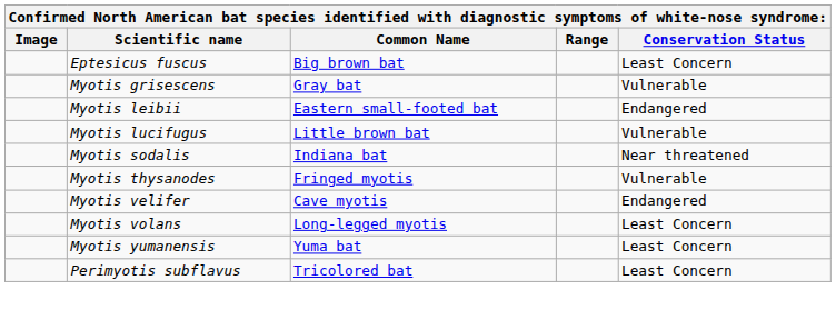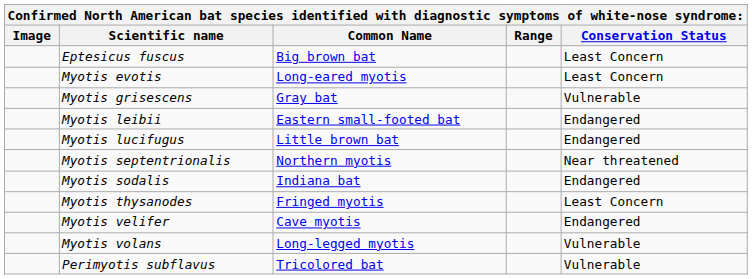 <table class="wikitable" style="width:auto;">
 <tr>
 <th colspan="5">Confirmed North American bat species identified with diagnostic symptoms of white-nose syndrome:</th>
 </tr>
 <tr>
 <th>Image</th>
 <th>Scientific name</th>
 <th>Common Name</th>
 <th>Range</th>
 <th><a href='#'>Conservation Status</a></th>
 </tr>
 <tr>
 <td></td>
 <td><em>Eptesicus fuscus</em></td>
 <td><a href='#'>Big brown bat</a></td>
+<td></td>
+<td>Least Concern</td>
+</tr>
+<tr>
+<td></td>
+<td><em>Myotis evotis</em></td>
+<td><a href='#'>Long-eared myotis</a></td>
 <td></td>
 <td>Least Concern</td>
 </tr>
 <tr>
 <td></td>
 <td><em>Myotis grisescens</em></td>
 <td><a href='#'>Gray bat</a></td>
 <td></td>
 <td>Vulnerable</td>
 </tr>
 <tr>
 <td></td>
 <td><em>Myotis leibii</em></td>
 <td><a href='#'>Eastern small-footed bat</a></td>
 <td></td>
 <td>Endangered</td>
 </tr>
 <tr>
 <td></td>
 <td><em>Myotis lucifugus</em></td>
 <td><a href='#'>Little brown bat</a></td>
 <td></td>
-<td>Vulnerable</td>
+<td>Endangered</td>
+</tr>
+<tr>
+<td></td>
+<td><em>Myotis septentrionalis</em></td>
+<td><a href='#'>Northern myotis</a></td>
+<td></td>
+<td>Near threatened</td>
 </tr>
 <tr>
 <td></td>
 <td><em>Myotis sodalis</em></td>
 <td><a href='#'>Indiana bat</a></td>
 <td></td>
-<td>Near threatened</td>
+<td>Endangered</td>
 </tr>
 <tr>
 <td></td>
 <td><em>Myotis thysanodes</em></td>
 <td><a href='#'>Fringed myotis</a></td>
 <td></td>
-<td>Vulnerable</td>
+<td>Least Concern</td>
 </tr>
 <tr>
 <td></td>
 <td><em>Myotis velifer</em></td>
 <td><a href='#'>Cave myotis</a></td>
 <td></td>
 <td>Endangered</td>
 </tr>
 <tr>
 <td></td>
 <td><em>Myotis volans</em></td>
 <td><a href='#'>Long-legged myotis</a></td>
 <td></td>
-<td>Least Concern</td>
-</tr>
-<tr>
-<td></td>
-<td><em>Myotis yumanensis</em></td>
-<td><a href='#'>Yuma bat</a></td>
-<td></td>
-<td>Least Concern</td>
+<td>Vulnerable</td>
 </tr>
 <tr>
 <td></td>
 <td><em>Perimyotis subflavus</em></td>
 <td><a href='#'>Tricolored bat</a></td>
 <td></td>
-<td>Least Concern</td>
+<td>Vulnerable</td>
 </tr>
 </table>
